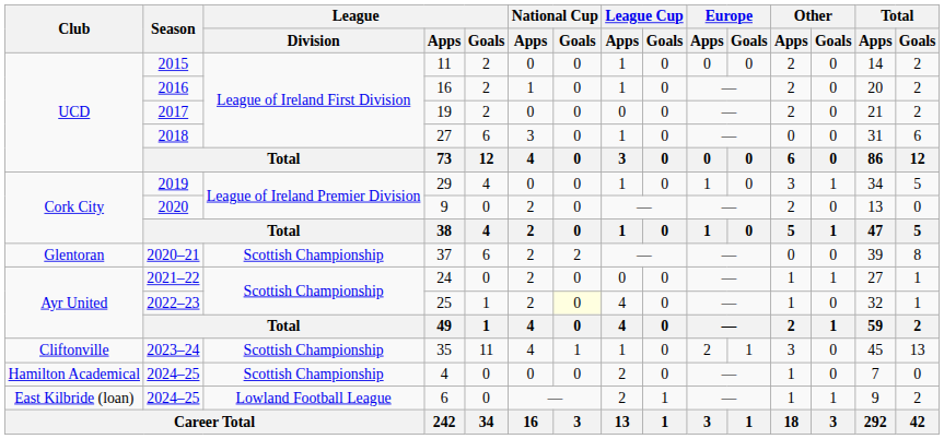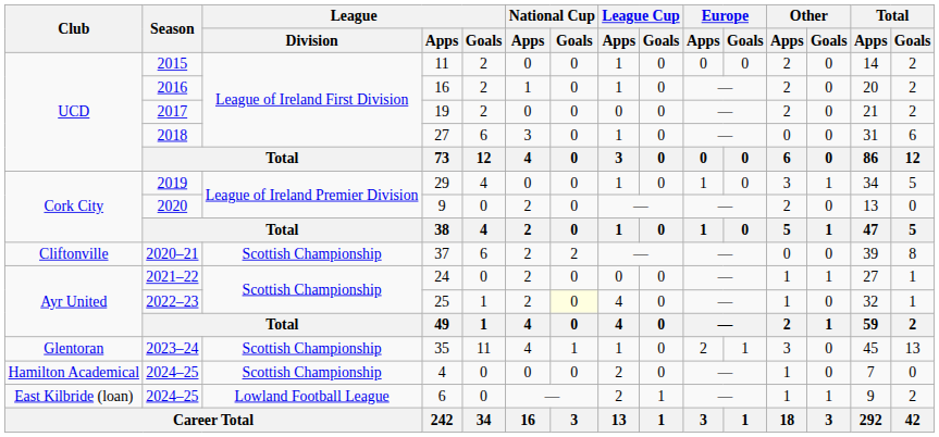 <table class="wikitable" style="text-align:center">
 <tr>
 <th rowspan="2">Club</th>
 <th rowspan="2">Season</th>
 <th colspan="3">League</th>
 <th colspan="2">National Cup</th>
 <th colspan="2"><a href='#'>League Cup</a></th>
 <th colspan="2"><a href='#'>Europe</a></th>
 <th colspan="2">Other</th>
 <th colspan="2">Total</th>
 </tr>
 <tr>
 <th>Division</th>
 <th>Apps</th>
 <th>Goals</th>
 <th>Apps</th>
 <th>Goals</th>
 <th>Apps</th>
 <th>Goals</th>
 <th>Apps</th>
 <th>Goals</th>
 <th>Apps</th>
 <th>Goals</th>
 <th>Apps</th>
 <th>Goals</th>
 </tr>
 <tr>
 <td rowspan="5"><a href='#'>UCD</a></td>
 <td><a href='#'>2015</a></td>
 <td rowspan="4"><a href='#'>League of Ireland First Division</a></td>
 <td>11</td>
 <td>2</td>
 <td>0</td>
 <td>0</td>
 <td>1</td>
 <td>0</td>
 <td>0</td>
 <td>0</td>
 <td>2</td>
 <td>0</td>
 <td>14</td>
 <td>2</td>
 </tr>
 <tr>
 <td><a href='#'>2016</a></td>
 <td>16</td>
 <td>2</td>
 <td>1</td>
 <td>0</td>
 <td>1</td>
 <td>0</td>
 <td colspan="2">—</td>
 <td>2</td>
 <td>0</td>
 <td>20</td>
 <td>2</td>
 </tr>
 <tr>
 <td><a href='#'>2017</a></td>
 <td>19</td>
 <td>2</td>
 <td>0</td>
 <td>0</td>
 <td>0</td>
 <td>0</td>
 <td colspan="2">—</td>
 <td>2</td>
 <td>0</td>
 <td>21</td>
 <td>2</td>
 </tr>
 <tr>
 <td><a href='#'>2018</a></td>
 <td>27</td>
 <td>6</td>
 <td>3</td>
 <td>0</td>
 <td>1</td>
 <td>0</td>
 <td colspan="2">—</td>
 <td>0</td>
 <td>0</td>
 <td>31</td>
 <td>6</td>
 </tr>
 <tr>
 <th colspan="2">Total</th>
 <th>73</th>
 <th>12</th>
 <th>4</th>
 <th>0</th>
 <th>3</th>
 <th>0</th>
 <th>0</th>
 <th>0</th>
 <th>6</th>
 <th>0</th>
 <th>86</th>
 <th>12</th>
 </tr>
 <tr>
 <td rowspan="3"><a href='#'>Cork City</a></td>
 <td><a href='#'>2019</a></td>
 <td rowspan="2"><a href='#'>League of Ireland Premier Division</a></td>
 <td>29</td>
 <td>4</td>
 <td>0</td>
 <td>0</td>
 <td>1</td>
 <td>0</td>
 <td>1</td>
 <td>0</td>
 <td>3</td>
 <td>1</td>
 <td>34</td>
 <td>5</td>
 </tr>
 <tr>
 <td><a href='#'>2020</a></td>
 <td>9</td>
 <td>0</td>
 <td>2</td>
 <td>0</td>
 <td colspan="2">—</td>
 <td colspan="2">—</td>
 <td>2</td>
 <td>0</td>
 <td>13</td>
 <td>0</td>
 </tr>
 <tr>
 <th colspan="2">Total</th>
 <th>38</th>
 <th>4</th>
 <th>2</th>
 <th>0</th>
 <th>1</th>
 <th>0</th>
 <th>1</th>
 <th>0</th>
 <th>5</th>
 <th>1</th>
 <th>47</th>
 <th>5</th>
 </tr>
 <tr>
-<td><a href='#'>Glentoran</a></td>
+<td><a href='#'>Cliftonville</a></td>
 <td><a href='#'>2020–21</a></td>
 <td><a href='#'>Scottish Championship</a></td>
 <td>37</td>
 <td>6</td>
 <td>2</td>
 <td>2</td>
 <td colspan="2">—</td>
 <td colspan="2">—</td>
 <td>0</td>
 <td>0</td>
 <td>39</td>
 <td>8</td>
 </tr>
 <tr>
 <td rowspan="3"><a href='#'>Ayr United</a></td>
 <td><a href='#'>2021–22</a></td>
 <td rowspan="2"><a href='#'>Scottish Championship</a></td>
 <td>24</td>
 <td>0</td>
 <td>2</td>
 <td>0</td>
 <td>0</td>
 <td>0</td>
 <td colspan="2">—</td>
 <td>1</td>
 <td>1</td>
 <td>27</td>
 <td>1</td>
 </tr>
 <tr>
 <td><a href='#'>2022–23</a></td>
 <td>25</td>
 <td>1</td>
 <td>2</td>
 <td style="background: lightyellow;">0</td>
 <td>4</td>
 <td>0</td>
 <td colspan="2">—</td>
 <td>1</td>
 <td>0</td>
 <td>32</td>
 <td>1</td>
 </tr>
 <tr>
 <th colspan="2">Total</th>
 <th>49</th>
 <th>1</th>
 <th>4</th>
 <th>0</th>
 <th>4</th>
 <th>0</th>
 <th colspan="2">—</th>
 <th>2</th>
 <th>1</th>
 <th>59</th>
 <th>2</th>
 </tr>
 <tr>
-<td><a href='#'>Cliftonville</a></td>
+<td><a href='#'>Glentoran</a></td>
 <td><a href='#'>2023–24</a></td>
 <td><a href='#'>Scottish Championship</a></td>
 <td>35</td>
 <td>11</td>
 <td>4</td>
 <td>1</td>
 <td>1</td>
 <td>0</td>
 <td>2</td>
 <td>1</td>
 <td>3</td>
 <td>0</td>
 <td>45</td>
 <td>13</td>
 </tr>
 <tr>
 <td><a href='#'>Hamilton Academical</a></td>
 <td><a href='#'>2024–25</a></td>
 <td><a href='#'>Scottish Championship</a></td>
 <td>4</td>
 <td>0</td>
 <td>0</td>
 <td>0</td>
 <td>2</td>
 <td>0</td>
 <td colspan="2">—</td>
 <td>1</td>
 <td>0</td>
 <td>7</td>
 <td>0</td>
 </tr>
 <tr>
 <td><a href='#'>East Kilbride</a> (loan)</td>
 <td><a href='#'>2024–25</a></td>
 <td><a href='#'>Lowland Football League</a></td>
 <td>6</td>
 <td>0</td>
 <td colspan="2">—</td>
 <td>2</td>
 <td>1</td>
 <td colspan="2">—</td>
 <td>1</td>
 <td>1</td>
 <td>9</td>
 <td>2</td>
 </tr>
 <tr>
 <th colspan="3">Career Total</th>
 <th>242</th>
 <th>34</th>
 <th>16</th>
 <th>3</th>
 <th>13</th>
 <th>1</th>
 <th>3</th>
 <th>1</th>
 <th>18</th>
 <th>3</th>
 <th>292</th>
 <th>42</th>
 </tr>
 </table>
